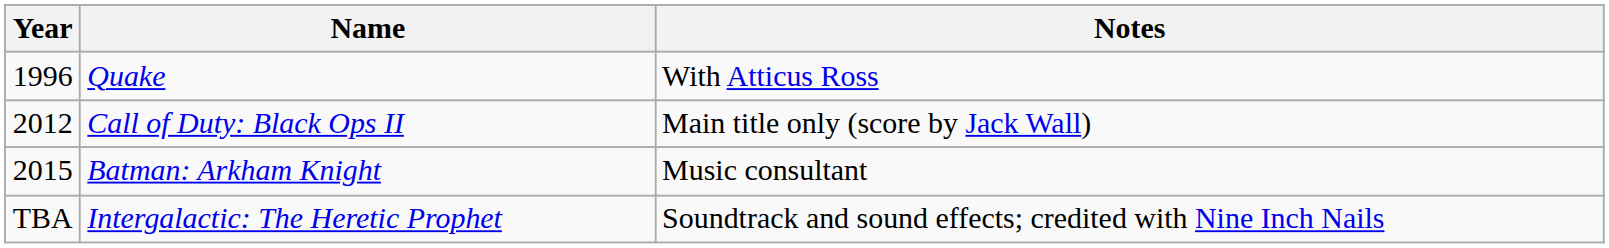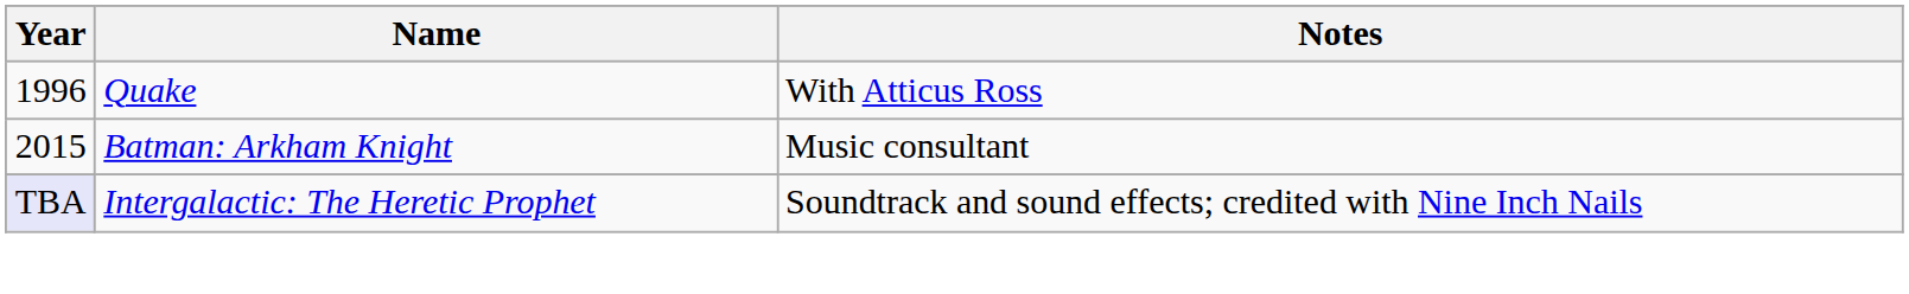 <table class="wikitable">
 <tr>
 <th width="33">Year</th>
 <th width="300">Name</th>
 <th width="500">Notes</th>
 </tr>
 <tr>
 <td align="center">1996</td>
 <td><em><a href='#'>Quake</a></em></td>
 <td>With <a href='#'>Atticus Ross</a></td>
 </tr>
 <tr>
-<td align="center">2012</td>
-<td><em><a href='#'>Call of Duty: Black Ops II</a></em></td>
-<td>Main title only (score by <a href='#'>Jack Wall</a>)</td>
-</tr>
-<tr>
 <td align="center">2015</td>
 <td><em><a href='#'>Batman: Arkham Knight</a></em></td>
 <td>Music consultant</td>
 </tr>
 <tr>
-<td align="center">TBA</td>
+<td align="center" style="background: lavender;">TBA</td>
 <td><em><a href='#'>Intergalactic: The Heretic Prophet</a></td>
 <td>Soundtrack and sound effects; credited with <a href='#'>Nine Inch Nails</a></td>
 </tr>
 </table>
